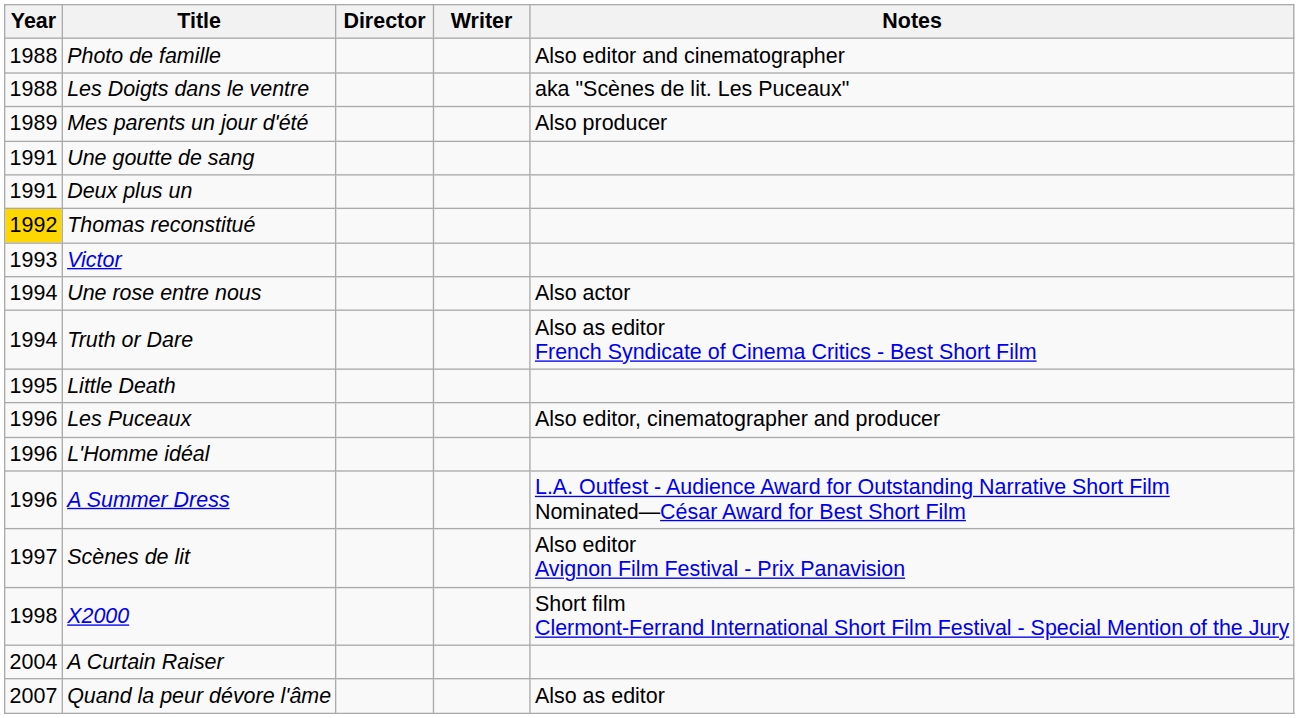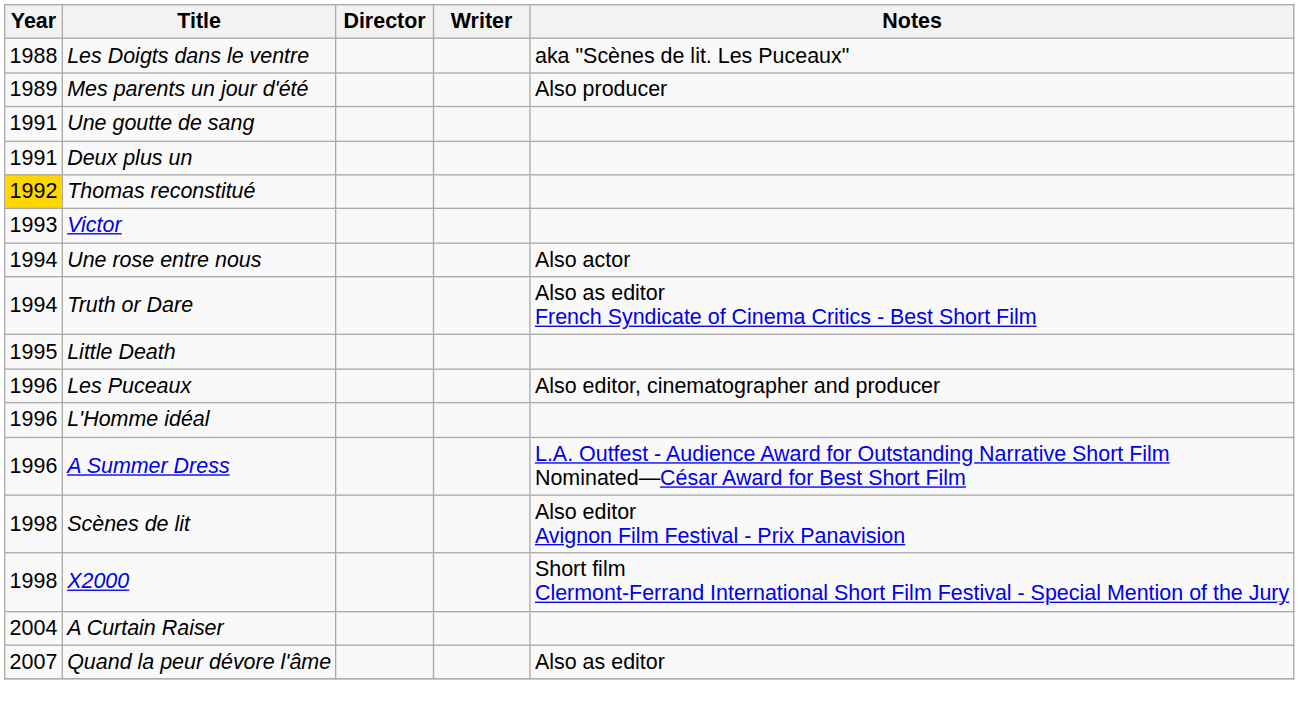 <table class="wikitable">
 <tr>
 <th>Year</th>
 <th>Title</th>
 <th width=65>Director</th>
 <th width=65>Writer</th>
 <th>Notes</th>
-</tr>
-<tr>
-<td>1988</td>
-<td><em>Photo de famille</em></td>
-<td></td>
-<td></td>
-<td>Also editor and cinematographer</td>
 </tr>
 <tr>
 <td>1988</td>
 <td><em>Les Doigts dans le ventre</em></td>
 <td></td>
 <td></td>
 <td>aka "Scènes de lit. Les Puceaux"</td>
 </tr>
 <tr>
 <td>1989</td>
 <td><em>Mes parents un jour d'été</em></td>
 <td></td>
 <td></td>
 <td>Also producer</td>
 </tr>
 <tr>
 <td>1991</td>
 <td><em>Une goutte de sang</em></td>
 <td></td>
 <td></td>
 <td></td>
 </tr>
 <tr>
 <td>1991</td>
 <td><em>Deux plus un</em></td>
 <td></td>
 <td></td>
 <td></td>
 </tr>
 <tr>
 <td style="background: gold;">1992</td>
 <td><em>Thomas reconstitué</em></td>
 <td></td>
 <td></td>
 <td></td>
 </tr>
 <tr>
 <td>1993</td>
 <td><em><a href='#'>Victor</a></em></td>
 <td></td>
 <td></td>
 <td></td>
 </tr>
 <tr>
 <td>1994</td>
 <td><em>Une rose entre nous</em></td>
 <td></td>
 <td></td>
 <td>Also actor</td>
 </tr>
 <tr>
 <td>1994</td>
 <td><em>Truth or Dare</em></td>
 <td></td>
 <td></td>
 <td>Also as editor<br><a href='#'>French Syndicate of Cinema Critics - Best Short Film</a></td>
 </tr>
 <tr>
 <td>1995</td>
 <td><em>Little Death</em></td>
 <td></td>
 <td></td>
 <td></td>
 </tr>
 <tr>
 <td>1996</td>
 <td><em>Les Puceaux</em></td>
 <td></td>
 <td></td>
 <td>Also editor, cinematographer and producer</td>
 </tr>
 <tr>
 <td>1996</td>
 <td><em>L'Homme idéal</em></td>
 <td></td>
 <td></td>
 <td></td>
 </tr>
 <tr>
 <td>1996</td>
 <td><em><a href='#'>A Summer Dress</a></em></td>
 <td></td>
 <td></td>
 <td><a href='#'>L.A. Outfest - Audience Award for Outstanding Narrative Short Film</a><br>Nominated—<a href='#'>César Award for Best Short Film</a></td>
 </tr>
 <tr>
-<td>1997</td>
+<td>1998</td>
 <td><em>Scènes de lit</em></td>
 <td></td>
 <td></td>
 <td>Also editor<br><a href='#'>Avignon Film Festival - Prix Panavision</a></td>
 </tr>
 <tr>
 <td>1998</td>
 <td><em><a href='#'>X2000</a></em></td>
 <td></td>
 <td></td>
 <td>Short film <br><a href='#'>Clermont-Ferrand International Short Film Festival - Special Mention of the Jury</a></td>
 </tr>
 <tr>
 <td>2004</td>
 <td><em>A Curtain Raiser</em></td>
 <td></td>
 <td></td>
 <td></td>
 </tr>
 <tr>
 <td>2007</td>
 <td><em>Quand la peur dévore l'âme</em></td>
 <td></td>
 <td></td>
 <td>Also as editor</td>
 </tr>
 <tr>
 </tr>
 </table>
